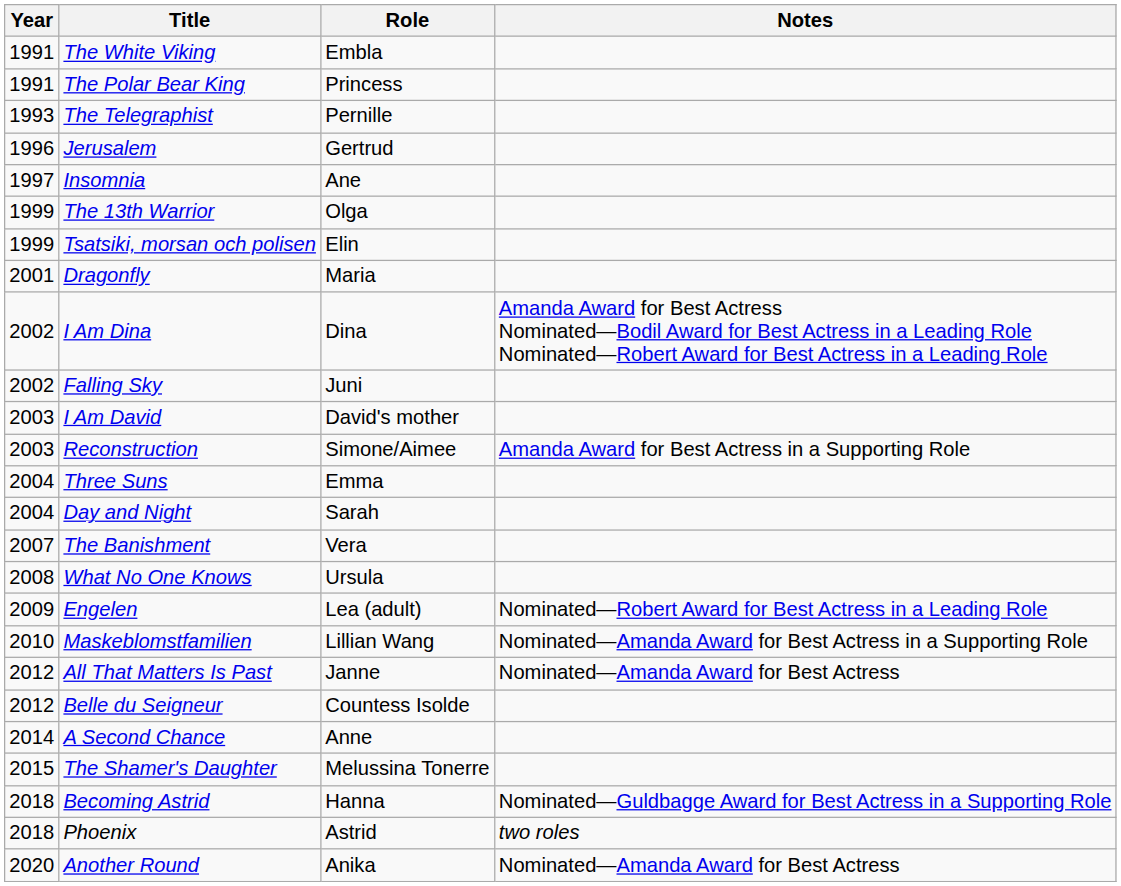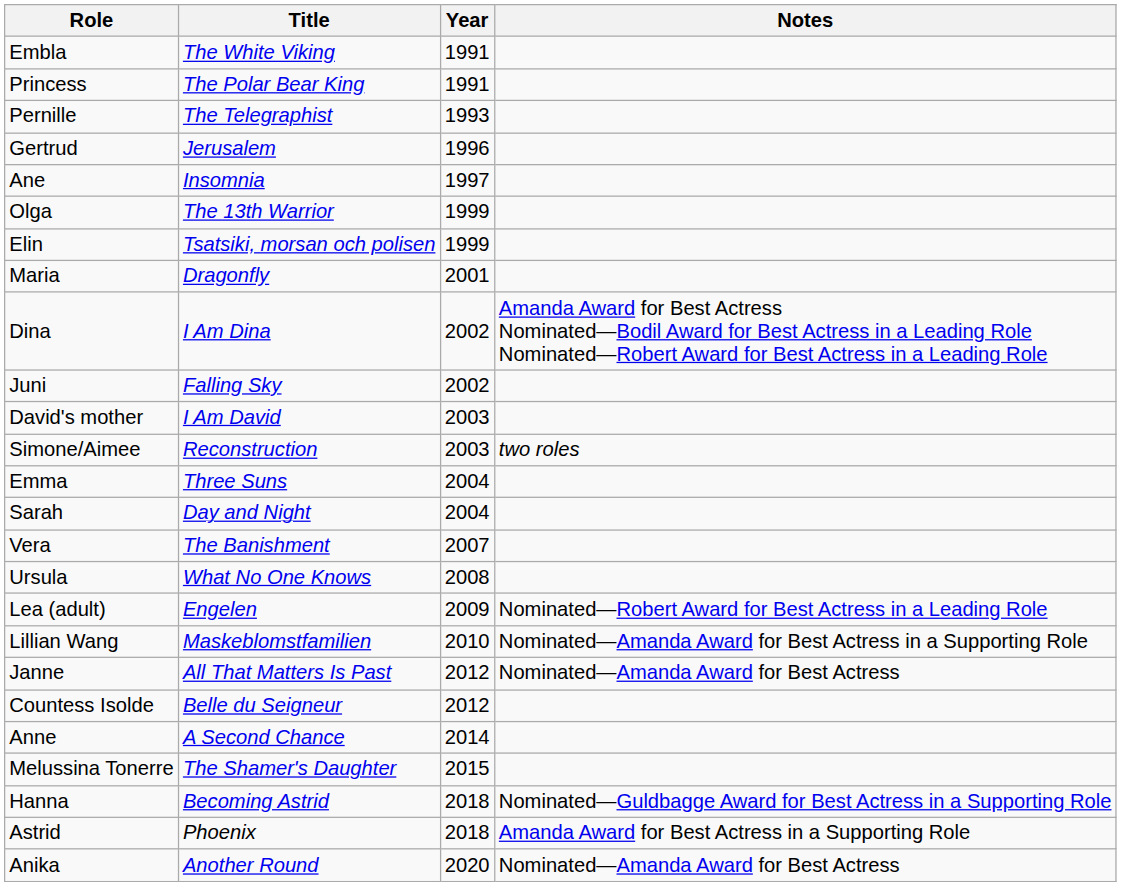 <table class="wikitable sortable">
 <tr>
+<th>Role</th>
+<th>Title</th>
 <th>Year</th>
-<th>Title</th>
-<th>Role</th>
 <th>Notes</th>
 </tr>
 <tr>
+<td>Embla</td>
+<td><em><a href='#'>The White Viking</a></em></td>
 <td>1991</td>
-<td><em><a href='#'>The White Viking</a></em></td>
-<td>Embla</td>
 <td></td>
 </tr>
 <tr>
+<td>Princess</td>
+<td><em><a href='#'>The Polar Bear King</a></em></td>
 <td>1991</td>
-<td><em><a href='#'>The Polar Bear King</a></em></td>
-<td>Princess</td>
 <td></td>
 </tr>
 <tr>
+<td>Pernille</td>
+<td><em><a href='#'>The Telegraphist</a></em></td>
 <td>1993</td>
-<td><em><a href='#'>The Telegraphist</a></em></td>
-<td>Pernille</td>
 <td></td>
 </tr>
 <tr>
+<td>Gertrud</td>
+<td><em><a href='#'>Jerusalem</a></em></td>
 <td>1996</td>
-<td><em><a href='#'>Jerusalem</a></em></td>
-<td>Gertrud</td>
 <td></td>
 </tr>
 <tr>
+<td>Ane</td>
+<td><em><a href='#'>Insomnia</a></em></td>
 <td>1997</td>
-<td><em><a href='#'>Insomnia</a></em></td>
-<td>Ane</td>
 <td></td>
 </tr>
 <tr>
+<td>Olga</td>
+<td><em><a href='#'>The 13th Warrior</a></em></td>
 <td>1999</td>
-<td><em><a href='#'>The 13th Warrior</a></em></td>
-<td>Olga</td>
 <td></td>
 </tr>
 <tr>
+<td>Elin</td>
+<td><em><a href='#'>Tsatsiki, morsan och polisen</a></em></td>
 <td>1999</td>
-<td><em><a href='#'>Tsatsiki, morsan och polisen</a></em></td>
-<td>Elin</td>
 <td></td>
 </tr>
 <tr>
+<td>Maria</td>
+<td><em><a href='#'>Dragonfly</a></em></td>
 <td>2001</td>
-<td><em><a href='#'>Dragonfly</a></em></td>
-<td>Maria</td>
 <td></td>
 </tr>
 <tr>
+<td>Dina</td>
+<td><em><a href='#'>I Am Dina</a></em></td>
 <td>2002</td>
-<td><em><a href='#'>I Am Dina</a></em></td>
-<td>Dina</td>
 <td><a href='#'>Amanda Award</a> for Best Actress<br>Nominated—<a href='#'>Bodil Award for Best Actress in a Leading Role</a><br>Nominated—<a href='#'>Robert Award for Best Actress in a Leading Role</a></td>
 </tr>
 <tr>
+<td>Juni</td>
+<td><em><a href='#'>Falling Sky</a></em></td>
 <td>2002</td>
-<td><em><a href='#'>Falling Sky</a></em></td>
-<td>Juni</td>
 <td></td>
 </tr>
 <tr>
+<td>David's mother</td>
+<td><em><a href='#'>I Am David</a></em></td>
 <td>2003</td>
-<td><em><a href='#'>I Am David</a></em></td>
-<td>David's mother</td>
 <td></td>
 </tr>
 <tr>
+<td>Simone/Aimee</td>
+<td><em><a href='#'>Reconstruction</a></em></td>
 <td>2003</td>
-<td><em><a href='#'>Reconstruction</a></em></td>
-<td>Simone/Aimee</td>
+<td><em>two roles</em></td>
+</tr>
+<tr>
+<td>Emma</td>
+<td><em><a href='#'>Three Suns</a></em></td>
+<td>2004</td>
+<td></td>
+</tr>
+<tr>
+<td>Sarah</td>
+<td><em><a href='#'>Day and Night</a></em></td>
+<td>2004</td>
+<td></td>
+</tr>
+<tr>
+<td>Vera</td>
+<td><em><a href='#'>The Banishment</a></em></td>
+<td>2007</td>
+<td></td>
+</tr>
+<tr>
+<td>Ursula</td>
+<td><em><a href='#'>What No One Knows</a></em></td>
+<td>2008</td>
+<td></td>
+</tr>
+<tr>
+<td>Lea (adult)</td>
+<td><em><a href='#'>Engelen</a></em></td>
+<td>2009</td>
+<td>Nominated—<a href='#'>Robert Award for Best Actress in a Leading Role</a></td>
+</tr>
+<tr>
+<td>Lillian Wang</td>
+<td><em><a href='#'>Maskeblomstfamilien</a></em></td>
+<td>2010</td>
+<td>Nominated—<a href='#'>Amanda Award</a> for Best Actress in a Supporting Role</td>
+</tr>
+<tr>
+<td>Janne</td>
+<td><em><a href='#'>All That Matters Is Past</a></em></td>
+<td>2012</td>
+<td>Nominated—<a href='#'>Amanda Award</a> for Best Actress</td>
+</tr>
+<tr>
+<td>Countess Isolde</td>
+<td><em><a href='#'>Belle du Seigneur</a></em></td>
+<td>2012</td>
+<td></td>
+</tr>
+<tr>
+<td>Anne</td>
+<td><em><a href='#'>A Second Chance</a></em></td>
+<td>2014</td>
+<td></td>
+</tr>
+<tr>
+<td>Melussina Tonerre</td>
+<td><em><a href='#'>The Shamer's Daughter</a></em></td>
+<td>2015</td>
+<td></td>
+</tr>
+<tr>
+<td>Hanna</td>
+<td><em><a href='#'>Becoming Astrid</a></em></td>
+<td>2018</td>
+<td>Nominated—<a href='#'>Guldbagge Award for Best Actress in a Supporting Role</a></td>
+</tr>
+<tr>
+<td>Astrid</td>
+<td><em>Phoenix</em></td>
+<td>2018</td>
 <td><a href='#'>Amanda Award</a> for Best Actress in a Supporting Role</td>
 </tr>
 <tr>
-<td>2004</td>
-<td><em><a href='#'>Three Suns</a></em></td>
-<td>Emma</td>
-<td></td>
-</tr>
-<tr>
-<td>2004</td>
-<td><em><a href='#'>Day and Night</a></em></td>
-<td>Sarah</td>
-<td></td>
-</tr>
-<tr>
-<td>2007</td>
-<td><em><a href='#'>The Banishment</a></em></td>
-<td>Vera</td>
-<td></td>
-</tr>
-<tr>
-<td>2008</td>
-<td><em><a href='#'>What No One Knows</a></em></td>
-<td>Ursula</td>
-<td></td>
-</tr>
-<tr>
-<td>2009</td>
-<td><em><a href='#'>Engelen</a></em></td>
-<td>Lea (adult)</td>
-<td>Nominated—<a href='#'>Robert Award for Best Actress in a Leading Role</a></td>
-</tr>
-<tr>
-<td>2010</td>
-<td><em><a href='#'>Maskeblomstfamilien</a></em></td>
-<td>Lillian Wang</td>
-<td>Nominated—<a href='#'>Amanda Award</a> for Best Actress in a Supporting Role</td>
-</tr>
-<tr>
-<td>2012</td>
-<td><em><a href='#'>All That Matters Is Past</a></em></td>
-<td>Janne</td>
-<td>Nominated—<a href='#'>Amanda Award</a> for Best Actress</td>
-</tr>
-<tr>
-<td>2012</td>
-<td><em><a href='#'>Belle du Seigneur</a></em></td>
-<td>Countess Isolde</td>
-<td></td>
-</tr>
-<tr>
-<td>2014</td>
-<td><em><a href='#'>A Second Chance</a></em></td>
-<td>Anne</td>
-<td></td>
-</tr>
-<tr>
-<td>2015</td>
-<td><em><a href='#'>The Shamer's Daughter</a></em></td>
-<td>Melussina Tonerre</td>
-<td></td>
-</tr>
-<tr>
-<td>2018</td>
-<td><em><a href='#'>Becoming Astrid</a></em></td>
-<td>Hanna</td>
-<td>Nominated—<a href='#'>Guldbagge Award for Best Actress in a Supporting Role</a></td>
-</tr>
-<tr>
-<td>2018</td>
-<td><em>Phoenix</em></td>
-<td>Astrid</td>
-<td><em>two roles</em></td>
-</tr>
-<tr>
+<td>Anika</td>
+<td><em><a href='#'>Another Round</a></em></td>
 <td>2020</td>
-<td><em><a href='#'>Another Round</a></em></td>
-<td>Anika</td>
 <td>Nominated—<a href='#'>Amanda Award</a> for Best Actress</td>
 </tr>
 </table>
